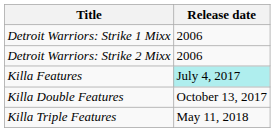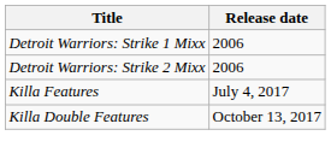 <table class="wikitable">
 <tr>
 <th>Title</th>
 <th>Release date</th>
 </tr>
 <tr>
 <td><em>Detroit Warriors: Strike 1 Mixx</em></td>
 <td>2006</td>
 </tr>
 <tr>
 <td><em>Detroit Warriors: Strike 2 Mixx</em></td>
 <td>2006</td>
 </tr>
 <tr>
 <td><em>Killa Features</em></td>
-<td style="background: paleturquoise;">July 4, 2017</td>
+<td>July 4, 2017</td>
 </tr>
 <tr>
 <td><em>Killa Double Features</em></td>
 <td>October 13, 2017</td>
 </tr>
-<tr>
-<td><em>Killa Triple Features</em></td>
-<td>May 11, 2018</td>
-</tr>
 </table>
